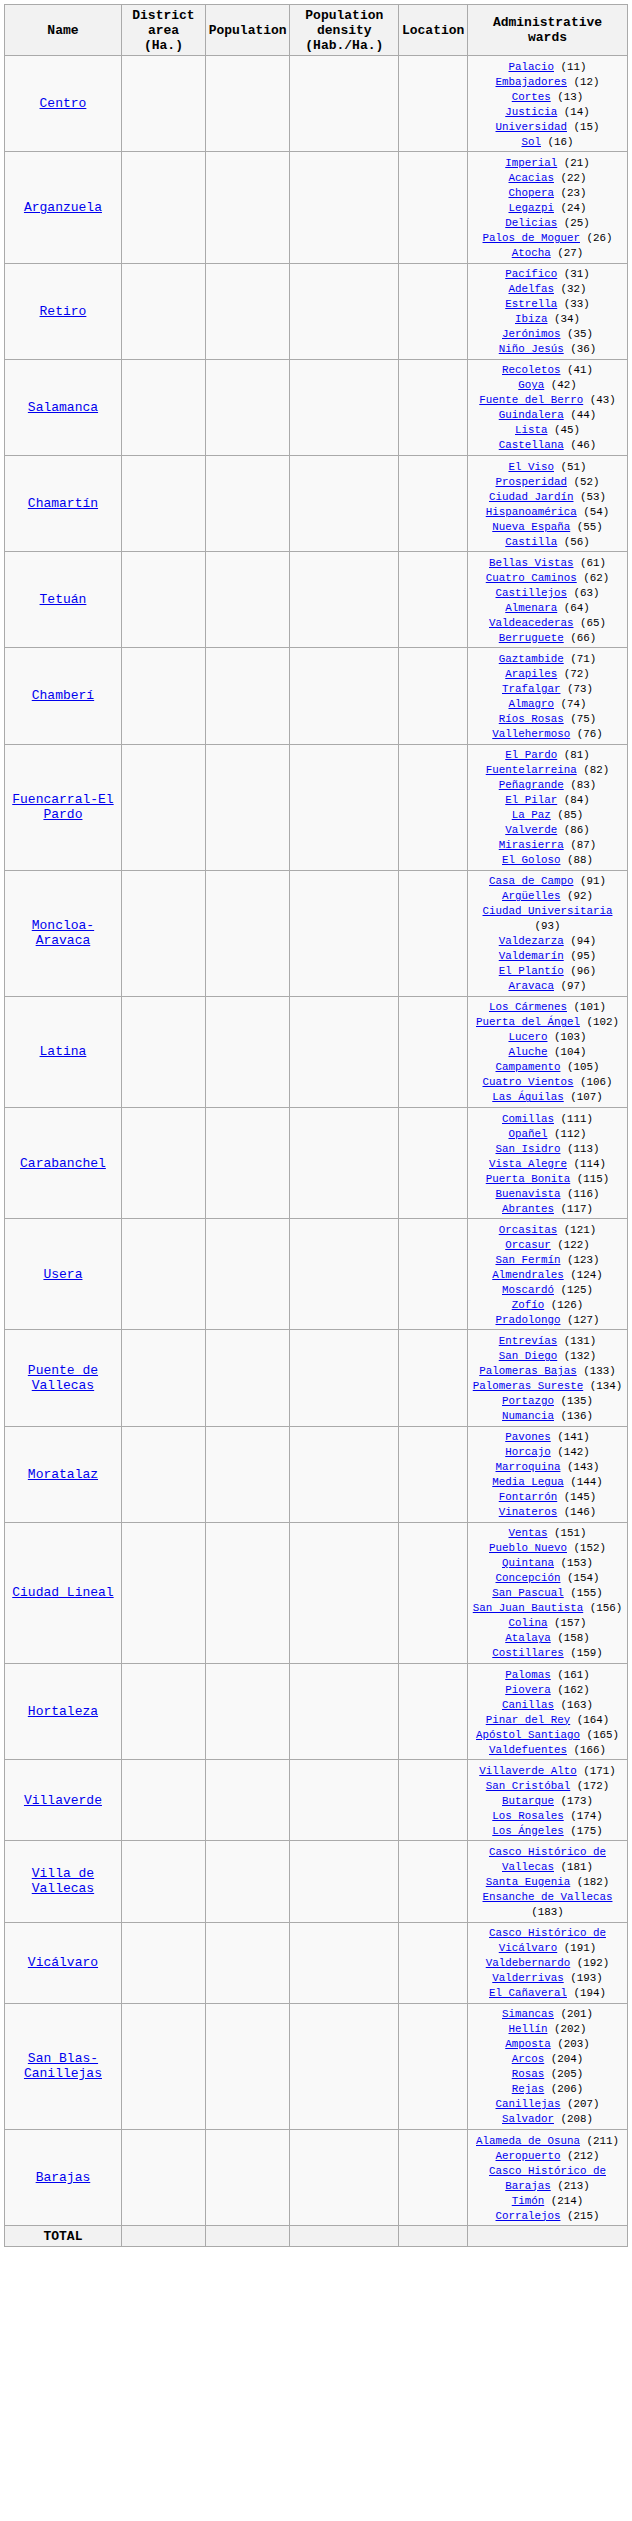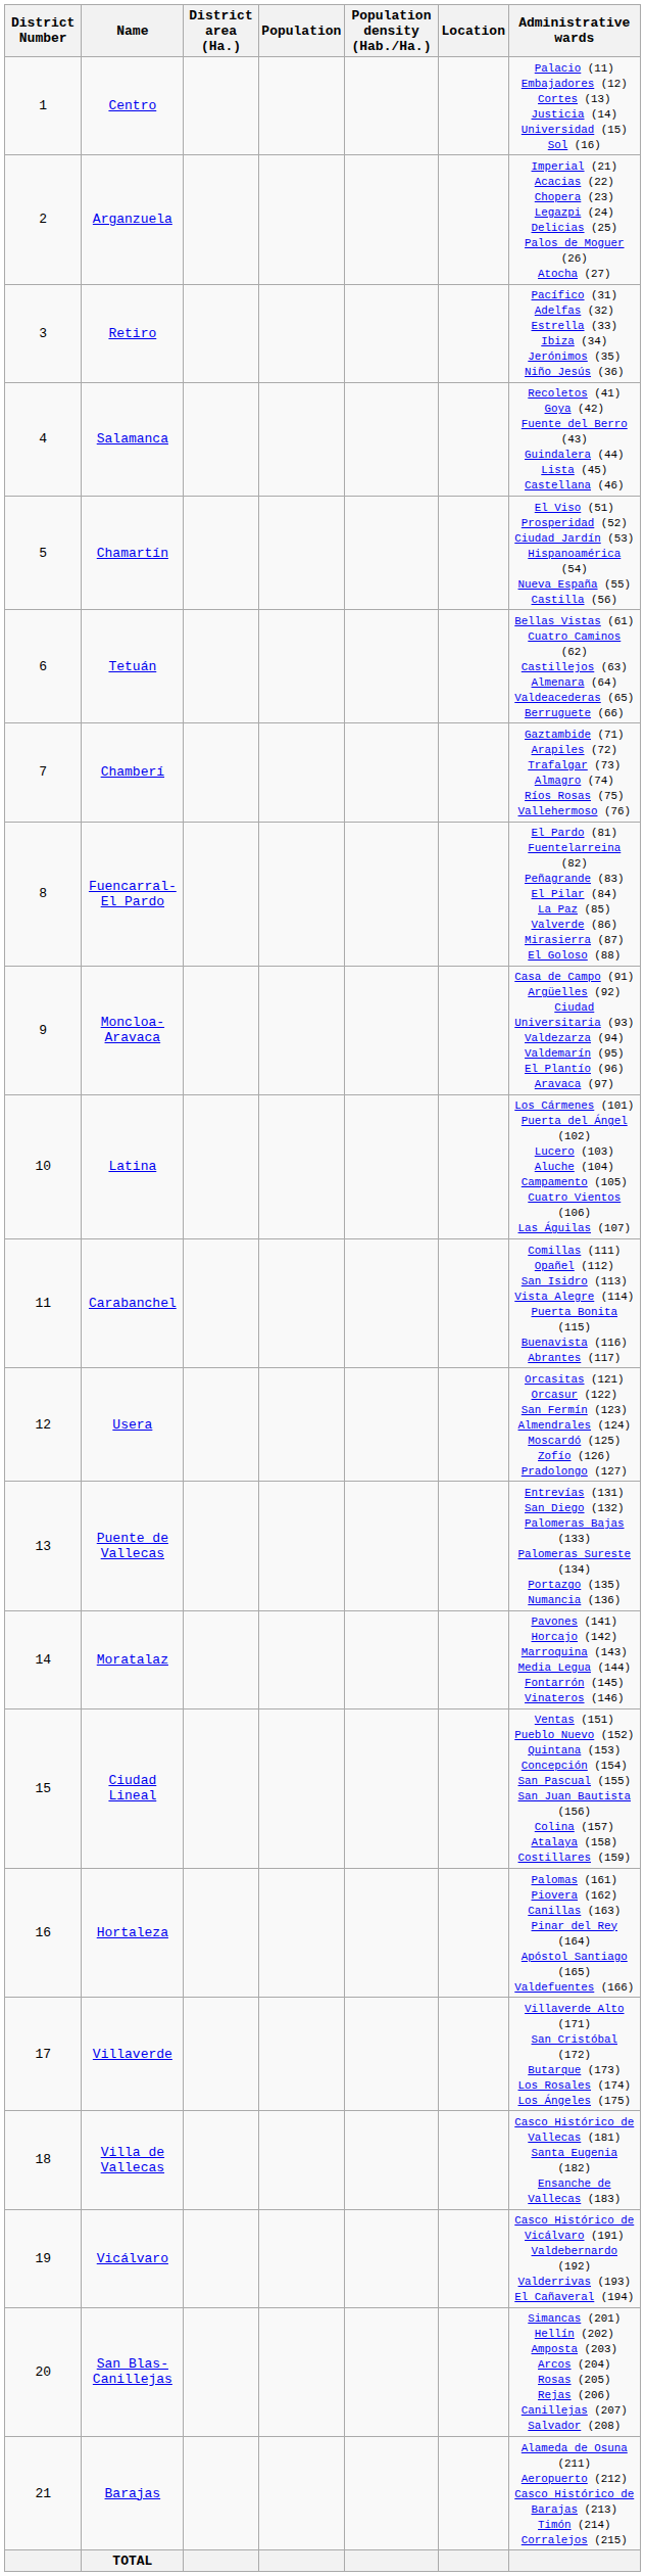 <table class="wikitable sortable" style="text-align:center; margin:1em auto;">
 <tr>
+<th>District Number</th>
 <th>Name</th>
 <th>District area<br> (Ha.)</th>
 <th>Population</th>
 <th>Population density<br>(Hab./Ha.)</th>
 <th>Location</th>
 <th>Administrative wards</th>
 </tr>
 <tr>
+<td>1</td>
 <td><a href='#'>Centro</a></td>
 <td align="right"></td>
 <td align="right"></td>
 <td align="right"></td>
 <td></td>
 <td><small><a href='#'>Palacio</a> (11)<br><a href='#'>Embajadores</a> (12)<br><a href='#'>Cortes</a> (13)<br><a href='#'>Justicia</a> (14)<br><a href='#'>Universidad</a> (15)<br><a href='#'>Sol</a> (16)</small></td>
 </tr>
 <tr>
+<td>2</td>
 <td><a href='#'>Arganzuela</a></td>
 <td align="right"></td>
 <td align="right"></td>
 <td align="right"></td>
 <td></td>
 <td><small><a href='#'>Imperial</a> (21)<br><a href='#'>Acacias</a> (22)<br><a href='#'>Chopera</a> (23)<br><a href='#'>Legazpi</a> (24)<br><a href='#'>Delicias</a> (25)<br><a href='#'>Palos de Moguer</a> (26)<br><a href='#'>Atocha</a> (27)</small></td>
 </tr>
 <tr>
+<td>3</td>
 <td><a href='#'>Retiro</a></td>
 <td align="right"></td>
 <td align="right"></td>
 <td align="right"></td>
 <td></td>
 <td><small> <a href='#'>Pacífico</a> (31)<br><a href='#'>Adelfas</a> (32)<br><a href='#'>Estrella</a> (33)<br><a href='#'>Ibiza</a> (34)<br><a href='#'>Jerónimos</a> (35)<br><a href='#'>Niño Jesús</a> (36)</small></td>
 </tr>
 <tr>
+<td>4</td>
 <td><a href='#'>Salamanca</a></td>
 <td align="right"></td>
 <td align="right"></td>
 <td align="right"></td>
 <td></td>
 <td><small><a href='#'>Recoletos</a> (41)<br><a href='#'>Goya</a> (42)<br><a href='#'>Fuente del Berro</a> (43)<br><a href='#'>Guindalera</a> (44)<br><a href='#'>Lista</a> (45)<br><a href='#'>Castellana</a> (46)</small></td>
 </tr>
 <tr>
+<td>5</td>
 <td><a href='#'>Chamartín</a></td>
 <td align="right"></td>
 <td align="right"></td>
 <td align="right"></td>
 <td></td>
 <td><small><a href='#'>El Viso</a> (51)<br><a href='#'>Prosperidad</a> (52)<br><a href='#'>Ciudad Jardín</a> (53)<br><a href='#'>Hispanoamérica</a> (54)<br><a href='#'>Nueva España</a> (55)<br><a href='#'>Castilla</a> (56)</small></td>
 </tr>
 <tr>
+<td>6</td>
 <td><a href='#'>Tetuán</a></td>
 <td align="right"></td>
 <td align="right"></td>
 <td align="right"></td>
 <td></td>
 <td><small><a href='#'>Bellas Vistas</a> (61)<br><a href='#'>Cuatro Caminos</a> (62)<br><a href='#'>Castillejos</a> (63)<br><a href='#'>Almenara</a> (64)<br><a href='#'>Valdeacederas</a> (65)<br><a href='#'>Berruguete</a> (66)</small></td>
 </tr>
 <tr>
+<td>7</td>
 <td><a href='#'>Chamberí</a></td>
 <td align="right"></td>
 <td align="right"></td>
 <td align="right"></td>
 <td></td>
 <td><small><a href='#'>Gaztambide</a> (71)<br><a href='#'>Arapiles</a> (72)<br><a href='#'>Trafalgar</a> (73)<br><a href='#'>Almagro</a> (74)<br><a href='#'>Ríos Rosas</a> (75)<br><a href='#'>Vallehermoso</a> (76)</small></td>
 </tr>
 <tr>
+<td>8</td>
 <td><a href='#'>Fuencarral-El Pardo</a></td>
 <td align="right"></td>
 <td align="right"></td>
 <td align="right"></td>
 <td></td>
 <td><small><a href='#'>El Pardo</a> (81)<br><a href='#'>Fuentelarreina</a> (82)<br><a href='#'>Peñagrande</a> (83)<br><a href='#'>El Pilar</a> (84)<br><a href='#'>La Paz</a> (85)<br><a href='#'>Valverde</a> (86)<br><a href='#'>Mirasierra</a> (87)<br><a href='#'>El Goloso</a> (88)</small></td>
 </tr>
 <tr>
+<td>9</td>
 <td><a href='#'>Moncloa-Aravaca</a></td>
 <td align="right"></td>
 <td align="right"></td>
 <td align="right"></td>
 <td></td>
 <td><small><a href='#'>Casa de Campo</a> (91)<br><a href='#'>Argüelles</a> (92)<br><a href='#'>Ciudad Universitaria</a> (93)<br><a href='#'>Valdezarza</a> (94)<br><a href='#'>Valdemarín</a> (95)<br><a href='#'>El Plantío</a> (96)<br><a href='#'>Aravaca</a> (97)</small></td>
 </tr>
 <tr>
+<td>10</td>
 <td><a href='#'>Latina</a></td>
 <td align="right"></td>
 <td align="right"></td>
 <td align="right"></td>
 <td></td>
 <td><small><a href='#'>Los Cármenes</a> (101)<br><a href='#'>Puerta del Ángel</a> (102)<br><a href='#'>Lucero</a> (103)<br><a href='#'>Aluche</a> (104)<br><a href='#'>Campamento</a> (105)<br><a href='#'>Cuatro Vientos</a> (106)<br><a href='#'>Las Águilas</a> (107)</small></td>
 </tr>
 <tr>
+<td>11</td>
 <td><a href='#'>Carabanchel</a></td>
 <td align="right"></td>
 <td align="right"></td>
 <td align="right"></td>
 <td></td>
 <td><small><a href='#'>Comillas</a> (111)<br><a href='#'>Opañel</a> (112)<br><a href='#'>San Isidro</a> (113)<br><a href='#'>Vista Alegre</a> (114)<br><a href='#'>Puerta Bonita</a> (115)<br><a href='#'>Buenavista</a> (116)<br><a href='#'>Abrantes</a> (117)</small></td>
 </tr>
 <tr>
+<td>12</td>
 <td><a href='#'>Usera</a></td>
 <td align="right"></td>
 <td align="right"></td>
 <td align="right"></td>
 <td></td>
 <td><small><a href='#'>Orcasitas</a> (121)<br><a href='#'>Orcasur</a> (122)<br><a href='#'>San Fermín</a> (123)<br><a href='#'>Almendrales</a> (124)<br><a href='#'>Moscardó</a> (125)<br><a href='#'>Zofío</a> (126)<br><a href='#'>Pradolongo</a> (127)</small></td>
 </tr>
 <tr>
+<td>13</td>
 <td><a href='#'>Puente de Vallecas</a></td>
 <td align="right"></td>
 <td align="right"></td>
 <td align="right"></td>
 <td></td>
 <td><small><a href='#'>Entrevías</a> (131)<br><a href='#'>San Diego</a> (132)<br><a href='#'>Palomeras Bajas</a> (133)<br><a href='#'>Palomeras Sureste</a> (134)<br><a href='#'>Portazgo</a> (135)<br><a href='#'>Numancia</a> (136)</small></td>
 </tr>
 <tr>
+<td>14</td>
 <td><a href='#'>Moratalaz</a></td>
 <td align="right"></td>
 <td align="right"></td>
 <td align="right"></td>
 <td></td>
 <td><small> <a href='#'>Pavones</a> (141)<br><a href='#'>Horcajo</a> (142)<br><a href='#'>Marroquina</a> (143)<br><a href='#'>Media Legua</a> (144)<br><a href='#'>Fontarrón</a> (145)<br><a href='#'>Vinateros</a> (146)</small></td>
 </tr>
 <tr>
+<td>15</td>
 <td><a href='#'>Ciudad Lineal</a></td>
 <td align="right"></td>
 <td align="right"></td>
 <td align="right"></td>
 <td></td>
 <td><small><a href='#'>Ventas</a> (151)<br><a href='#'>Pueblo Nuevo</a> (152)<br><a href='#'>Quintana</a> (153)<br><a href='#'>Concepción</a> (154)<br><a href='#'>San Pascual</a> (155)<br><a href='#'>San Juan Bautista</a> (156)<br><a href='#'>Colina</a> (157)<br><a href='#'>Atalaya</a> (158)<br><a href='#'>Costillares</a> (159)</small></td>
 </tr>
 <tr>
+<td>16</td>
 <td><a href='#'>Hortaleza</a></td>
 <td align="right"></td>
 <td align="right"></td>
 <td align="right"></td>
 <td></td>
 <td><small><a href='#'>Palomas</a> (161)<br><a href='#'>Piovera</a> (162)<br><a href='#'>Canillas</a> (163)<br><a href='#'>Pinar del Rey</a> (164)<br><a href='#'>Apóstol Santiago</a> (165)<br><a href='#'>Valdefuentes</a> (166)</small></td>
 </tr>
 <tr>
+<td>17</td>
 <td><a href='#'>Villaverde</a></td>
 <td align="right"></td>
 <td align="right"></td>
 <td align="right"></td>
 <td></td>
 <td><small><a href='#'>Villaverde Alto</a> (171)<br><a href='#'>San Cristóbal</a> (172)<br><a href='#'>Butarque</a> (173)<br><a href='#'>Los Rosales</a> (174)<br><a href='#'>Los Ángeles</a> (175)</small></td>
 </tr>
 <tr>
+<td>18</td>
 <td><a href='#'>Villa de Vallecas</a></td>
 <td align="right"></td>
 <td align="right"></td>
 <td align="right"></td>
 <td></td>
 <td><small><a href='#'>Casco Histórico de Vallecas</a> (181)<br><a href='#'>Santa Eugenia</a> (182)<br><a href='#'>Ensanche de Vallecas</a> (183)</small></td>
 </tr>
 <tr>
+<td>19</td>
 <td><a href='#'>Vicálvaro</a></td>
 <td align="right"></td>
 <td align="right"></td>
 <td align="right"></td>
 <td></td>
 <td><small><a href='#'>Casco Histórico de Vicálvaro</a> (191)<br><a href='#'>Valdebernardo</a> (192)<br><a href='#'>Valderrivas</a> (193)<br><a href='#'>El Cañaveral</a> (194)</small></td>
 </tr>
 <tr>
+<td>20</td>
 <td><a href='#'>San Blas-Canillejas</a></td>
 <td align="right"></td>
 <td align="right"></td>
 <td align="right"></td>
 <td></td>
 <td><small><a href='#'>Simancas</a> (201)<br><a href='#'>Hellín</a> (202)<br><a href='#'>Amposta</a> (203)<br><a href='#'>Arcos</a> (204)<br><a href='#'>Rosas</a> (205)<br><a href='#'>Rejas</a> (206)<br><a href='#'>Canillejas</a> (207)<br><a href='#'>Salvador</a> (208)</small></td>
 </tr>
 <tr>
+<td>21</td>
 <td><a href='#'>Barajas</a></td>
 <td align="right"></td>
 <td align="right"></td>
 <td align="right"></td>
 <td></td>
 <td><small><a href='#'>Alameda de Osuna</a> (211)<br><a href='#'>Aeropuerto</a> (212)<br><a href='#'>Casco Histórico de Barajas</a> (213)<br><a href='#'>Timón</a> (214)<br><a href='#'>Corralejos</a> (215)<br></small></td>
 </tr>
 <tr>
+<th></th>
 <th>TOTAL</th>
 <th align="right"></th>
 <th align="right"></th>
 <th align="right"></th>
 <th></th>
 <th></th>
 </tr>
 </table>
